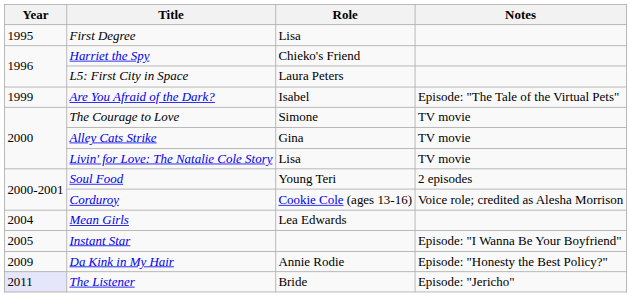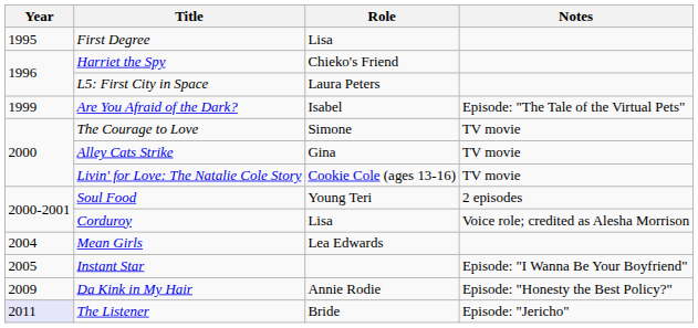 <table class="wikitable">
 <tr>
 <th>Year</th>
 <th>Title</th>
 <th>Role</th>
 <th>Notes</th>
 </tr>
 <tr>
 <td>1995</td>
 <td><em>First Degree</em></td>
 <td>Lisa</td>
 <td></td>
 </tr>
 <tr>
 <td rowspan="2">1996</td>
 <td><em><a href='#'>Harriet the Spy</a></em></td>
 <td>Chieko's Friend</td>
 <td></td>
 </tr>
 <tr>
 <td><em>L5: First City in Space</em></td>
 <td>Laura Peters</td>
 <td></td>
 </tr>
 <tr>
 <td>1999</td>
 <td><em><a href='#'>Are You Afraid of the Dark?</a></em></td>
 <td>Isabel</td>
 <td>Episode: "The Tale of the Virtual Pets"</td>
 </tr>
 <tr>
 <td rowspan="3">2000</td>
 <td><em>The Courage to Love</em></td>
 <td>Simone</td>
 <td>TV movie</td>
 </tr>
 <tr>
 <td><em><a href='#'>Alley Cats Strike</a></em></td>
 <td>Gina</td>
 <td>TV movie</td>
 </tr>
 <tr>
 <td><em><a href='#'>Livin' for Love: The Natalie Cole Story</a></em></td>
-<td>Lisa</td>
+<td><a href='#'>Cookie Cole</a> (ages 13-16)</td>
 <td>TV movie</td>
 </tr>
 <tr>
 <td rowspan="2">2000-2001</td>
 <td><em><a href='#'>Soul Food</a></em></td>
 <td>Young Teri</td>
 <td>2 episodes</td>
 </tr>
 <tr>
 <td><em><a href='#'>Corduroy</a></em></td>
-<td><a href='#'>Cookie Cole</a> (ages 13-16)</td>
+<td>Lisa</td>
 <td>Voice role; credited as Alesha Morrison</td>
 </tr>
 <tr>
 <td>2004</td>
 <td><em><a href='#'>Mean Girls</a></em></td>
 <td>Lea Edwards</td>
 <td></td>
 </tr>
 <tr>
 <td>2005</td>
 <td><em><a href='#'>Instant Star</a></em></td>
 <td></td>
 <td>Episode: "I Wanna Be Your Boyfriend"</td>
 </tr>
 <tr>
 <td>2009</td>
 <td><em><a href='#'>Da Kink in My Hair</a></em></td>
 <td>Annie Rodie</td>
 <td>Episode: "Honesty the Best Policy?"</td>
 </tr>
 <tr>
 <td style="background: lavender;">2011</td>
 <td><em><a href='#'>The Listener</a></em></td>
 <td>Bride</td>
 <td>Episode: "Jericho"</td>
 </tr>
 </table>
